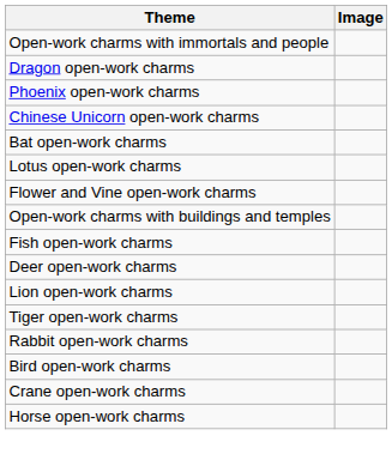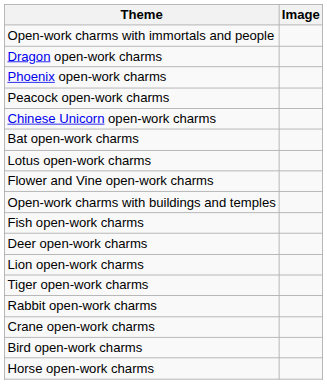 <table class="wikitable">
 <tr>
 <th>Theme</th>
 <th>Image</th>
 </tr>
 <tr>
 <td>Open-work charms with immortals and people</td>
 <td></td>
 </tr>
 <tr>
 <td><a href='#'>Dragon</a> open-work charms</td>
 <td></td>
 </tr>
 <tr>
 <td><a href='#'>Phoenix</a> open-work charms</td>
+<td></td>
+</tr>
+<tr>
+<td>Peacock open-work charms</td>
 <td></td>
 </tr>
 <tr>
 <td><a href='#'>Chinese Unicorn</a> open-work charms</td>
 <td></td>
 </tr>
 <tr>
 <td>Bat open-work charms</td>
 <td></td>
 </tr>
 <tr>
 <td>Lotus open-work charms</td>
 <td></td>
 </tr>
 <tr>
 <td>Flower and Vine open-work charms</td>
 <td></td>
 </tr>
 <tr>
 <td>Open-work charms with buildings and temples</td>
 <td></td>
 </tr>
 <tr>
 <td>Fish open-work charms</td>
 <td></td>
 </tr>
 <tr>
 <td>Deer open-work charms</td>
 <td></td>
 </tr>
 <tr>
 <td>Lion open-work charms</td>
 <td></td>
 </tr>
 <tr>
 <td>Tiger open-work charms</td>
 <td></td>
 </tr>
 <tr>
 <td>Rabbit open-work charms</td>
 <td></td>
 </tr>
 <tr>
-<td>Bird open-work charms</td>
+<td>Crane open-work charms</td>
 <td></td>
 </tr>
 <tr>
-<td>Crane open-work charms</td>
+<td>Bird open-work charms</td>
 <td></td>
 </tr>
 <tr>
 <td>Horse open-work charms</td>
 <td></td>
 </tr>
 </table>
